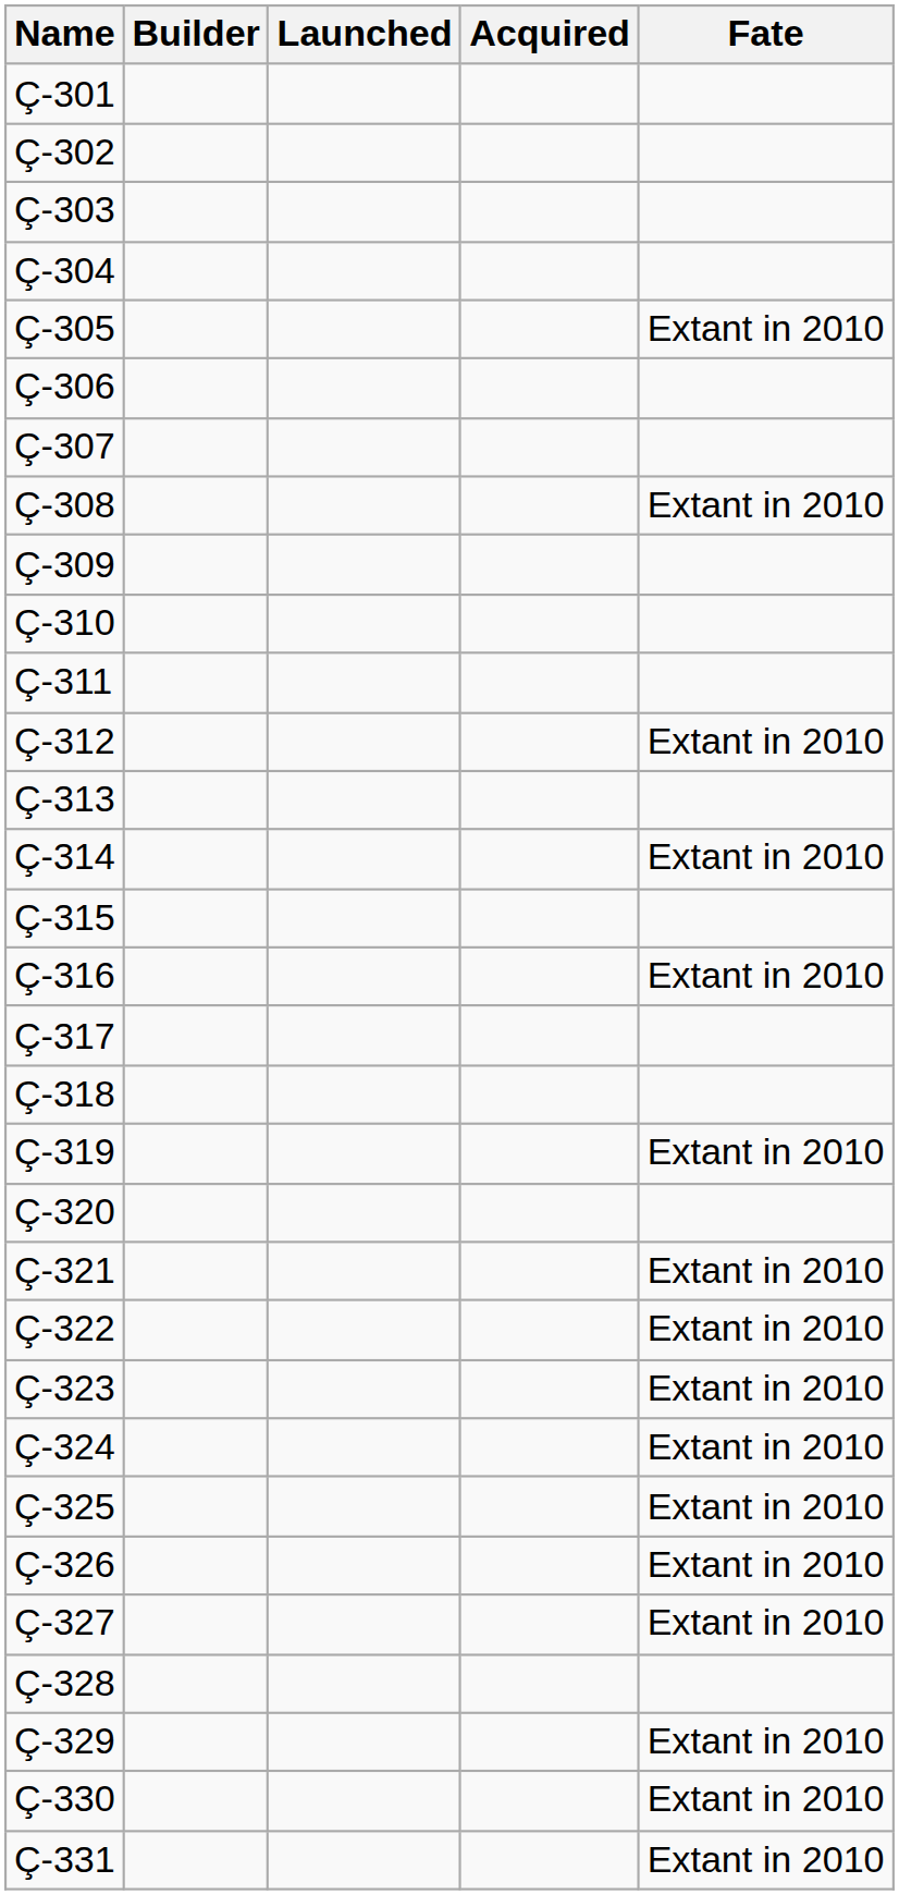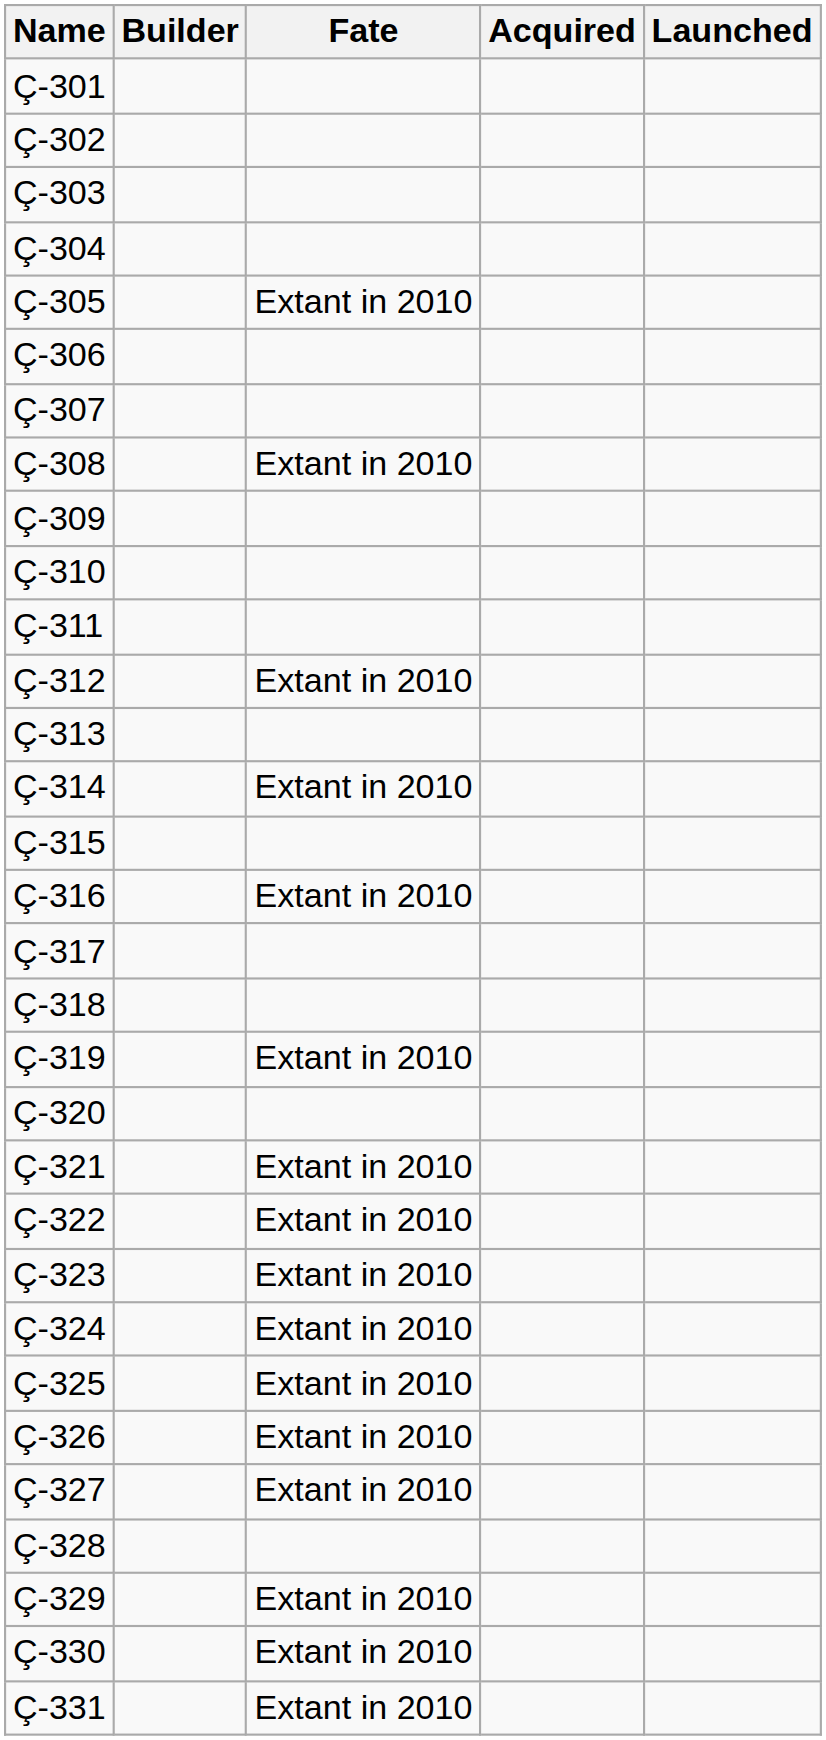 <table class="wikitable">
 <tr>
 <th>Name</th>
 <th>Builder</th>
+<th>Fate</th>
+<th>Acquired</th>
 <th>Launched</th>
-<th>Acquired</th>
-<th>Fate</th>
 </tr>
 <tr>
 <td>Ç-301</td>
 <td></td>
 <td></td>
 <td></td>
 <td></td>
 </tr>
 <tr>
 <td>Ç-302</td>
 <td></td>
 <td></td>
 <td></td>
 <td></td>
 </tr>
 <tr>
 <td>Ç-303</td>
 <td></td>
 <td></td>
 <td></td>
 <td></td>
 </tr>
 <tr>
 <td>Ç-304</td>
 <td></td>
 <td></td>
 <td></td>
 <td></td>
 </tr>
 <tr>
 <td>Ç-305</td>
 <td></td>
+<td>Extant in 2010</td>
 <td></td>
 <td></td>
-<td>Extant in 2010</td>
 </tr>
 <tr>
 <td>Ç-306</td>
 <td></td>
 <td></td>
 <td></td>
 <td></td>
 </tr>
 <tr>
 <td>Ç-307</td>
 <td></td>
 <td></td>
 <td></td>
 <td></td>
 </tr>
 <tr>
 <td>Ç-308</td>
 <td></td>
+<td>Extant in 2010</td>
 <td></td>
 <td></td>
-<td>Extant in 2010</td>
 </tr>
 <tr>
 <td>Ç-309</td>
 <td></td>
 <td></td>
 <td></td>
 <td></td>
 </tr>
 <tr>
 <td>Ç-310</td>
 <td></td>
 <td></td>
 <td></td>
 <td></td>
 </tr>
 <tr>
 <td>Ç-311</td>
 <td></td>
 <td></td>
 <td></td>
 <td></td>
 </tr>
 <tr>
 <td>Ç-312</td>
 <td></td>
+<td>Extant in 2010</td>
 <td></td>
 <td></td>
-<td>Extant in 2010</td>
 </tr>
 <tr>
 <td>Ç-313</td>
 <td></td>
 <td></td>
 <td></td>
 <td></td>
 </tr>
 <tr>
 <td>Ç-314</td>
 <td></td>
+<td>Extant in 2010</td>
 <td></td>
 <td></td>
-<td>Extant in 2010</td>
 </tr>
 <tr>
 <td>Ç-315</td>
 <td></td>
 <td></td>
 <td></td>
 <td></td>
 </tr>
 <tr>
 <td>Ç-316</td>
 <td></td>
+<td>Extant in 2010</td>
 <td></td>
 <td></td>
-<td>Extant in 2010</td>
 </tr>
 <tr>
 <td>Ç-317</td>
 <td></td>
 <td></td>
 <td></td>
 <td></td>
 </tr>
 <tr>
 <td>Ç-318</td>
 <td></td>
 <td></td>
 <td></td>
 <td></td>
 </tr>
 <tr>
 <td>Ç-319</td>
 <td></td>
+<td>Extant in 2010</td>
 <td></td>
 <td></td>
-<td>Extant in 2010</td>
 </tr>
 <tr>
 <td>Ç-320</td>
 <td></td>
 <td></td>
 <td></td>
 <td></td>
 </tr>
 <tr>
 <td>Ç-321</td>
 <td></td>
+<td>Extant in 2010</td>
 <td></td>
 <td></td>
-<td>Extant in 2010</td>
 </tr>
 <tr>
 <td>Ç-322</td>
 <td></td>
+<td>Extant in 2010</td>
 <td></td>
 <td></td>
-<td>Extant in 2010</td>
 </tr>
 <tr>
 <td>Ç-323</td>
 <td></td>
+<td>Extant in 2010</td>
 <td></td>
 <td></td>
-<td>Extant in 2010</td>
 </tr>
 <tr>
 <td>Ç-324</td>
 <td></td>
+<td>Extant in 2010</td>
 <td></td>
 <td></td>
-<td>Extant in 2010</td>
 </tr>
 <tr>
 <td>Ç-325</td>
 <td></td>
+<td>Extant in 2010</td>
 <td></td>
 <td></td>
-<td>Extant in 2010</td>
 </tr>
 <tr>
 <td>Ç-326</td>
 <td></td>
+<td>Extant in 2010</td>
 <td></td>
 <td></td>
-<td>Extant in 2010</td>
 </tr>
 <tr>
 <td>Ç-327</td>
 <td></td>
+<td>Extant in 2010</td>
 <td></td>
 <td></td>
-<td>Extant in 2010</td>
 </tr>
 <tr>
 <td>Ç-328</td>
 <td></td>
 <td></td>
 <td></td>
 <td></td>
 </tr>
 <tr>
 <td>Ç-329</td>
 <td></td>
+<td>Extant in 2010</td>
 <td></td>
 <td></td>
-<td>Extant in 2010</td>
 </tr>
 <tr>
 <td>Ç-330</td>
 <td></td>
+<td>Extant in 2010</td>
 <td></td>
 <td></td>
-<td>Extant in 2010</td>
 </tr>
 <tr>
 <td>Ç-331</td>
 <td></td>
+<td>Extant in 2010</td>
 <td></td>
 <td></td>
-<td>Extant in 2010</td>
 </tr>
 </table>
